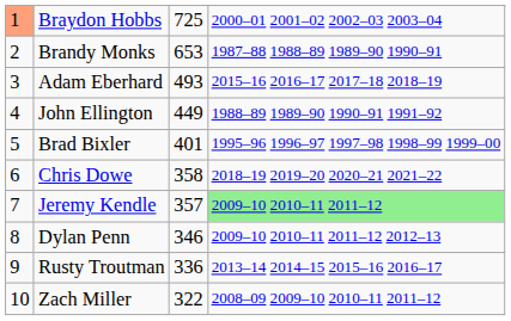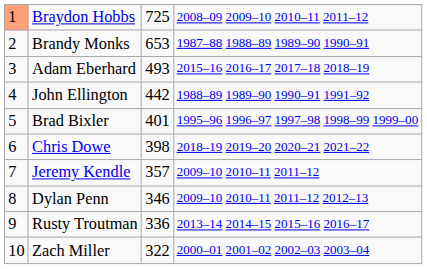 <table class="wikitable">
 <tr>
 </tr>
 <tr>
 <td style="background: lightsalmon;">1</td>
 <td><a href='#'>Braydon Hobbs</a></td>
 <td>725</td>
-<td style="font-size:80%;"><a href='#'>2000–01</a> <a href='#'>2001–02</a> <a href='#'>2002–03</a> <a href='#'>2003–04</a></td>
+<td style="font-size:80%;"><a href='#'>2008–09</a> <a href='#'>2009–10</a> <a href='#'>2010–11</a> <a href='#'>2011–12</a></td>
 </tr>
 <tr>
 <td>2</td>
 <td>Brandy Monks</td>
 <td>653</td>
 <td style="font-size:80%;"><a href='#'>1987–88</a> <a href='#'>1988–89</a> <a href='#'>1989–90</a> <a href='#'>1990–91</a></td>
 </tr>
 <tr>
 <td>3</td>
 <td>Adam Eberhard</td>
 <td>493</td>
 <td style="font-size:80%;"><a href='#'>2015–16</a> <a href='#'>2016–17</a> <a href='#'>2017–18</a> <a href='#'>2018–19</a></td>
 </tr>
 <tr>
 <td>4</td>
 <td>John Ellington</td>
-<td>449</td>
+<td>442</td>
 <td style="font-size:80%;"><a href='#'>1988–89</a> <a href='#'>1989–90</a> <a href='#'>1990–91</a> <a href='#'>1991–92</a></td>
 </tr>
 <tr>
 <td>5</td>
 <td>Brad Bixler</td>
 <td>401</td>
 <td style="font-size:80%;"><a href='#'>1995–96</a> <a href='#'>1996–97</a> <a href='#'>1997–98</a> <a href='#'>1998–99</a> <a href='#'>1999–00</a></td>
 </tr>
 <tr>
 <td>6</td>
 <td><a href='#'>Chris Dowe</a></td>
-<td>358</td>
+<td>398</td>
 <td style="font-size:80%;"><a href='#'>2018–19</a> <a href='#'>2019–20</a> <a href='#'>2020–21</a> <a href='#'>2021–22</a></td>
 </tr>
 <tr>
 <td>7</td>
 <td><a href='#'>Jeremy Kendle</a></td>
 <td>357</td>
-<td style="background: lightgreen; font-size:80%;"><a href='#'>2009–10</a> <a href='#'>2010–11</a> <a href='#'>2011–12</a></td>
+<td style="font-size:80%;"><a href='#'>2009–10</a> <a href='#'>2010–11</a> <a href='#'>2011–12</a></td>
 </tr>
 <tr>
 <td>8</td>
 <td>Dylan Penn</td>
 <td>346</td>
 <td style="font-size:80%;"><a href='#'>2009–10</a> <a href='#'>2010–11</a> <a href='#'>2011–12</a> <a href='#'>2012–13</a></td>
 </tr>
 <tr>
 <td>9</td>
 <td>Rusty Troutman</td>
 <td>336</td>
 <td style="font-size:80%;"><a href='#'>2013–14</a> <a href='#'>2014–15</a> <a href='#'>2015–16</a> <a href='#'>2016–17</a></td>
 </tr>
 <tr>
 <td>10</td>
 <td>Zach Miller</td>
 <td>322</td>
-<td style="font-size:80%;"><a href='#'>2008–09</a> <a href='#'>2009–10</a> <a href='#'>2010–11</a> <a href='#'>2011–12</a></td>
+<td style="font-size:80%;"><a href='#'>2000–01</a> <a href='#'>2001–02</a> <a href='#'>2002–03</a> <a href='#'>2003–04</a></td>
 </tr>
 </table>
